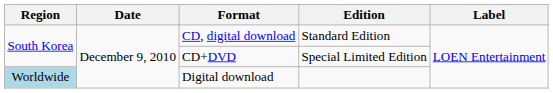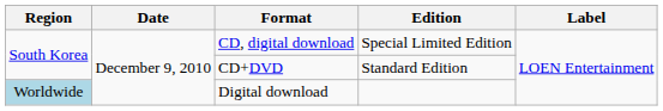 <table class="wikitable">
 <tr>
 <th style="text-align:center;">Region</th>
 <th style="text-align:center;">Date</th>
 <th style="text-align:center;">Format</th>
 <th style="text-align:center;">Edition</th>
 <th style="text-align:center;">Label</th>
 </tr>
 <tr>
 <td style="text-align:center;" rowspan="2"><a href='#'>South Korea</a></td>
 <td style="text-align:center;" rowspan="3">December 9, 2010</td>
 <td><a href='#'>CD</a>, <a href='#'>digital download</a></td>
-<td>Standard Edition</td>
+<td>Special Limited Edition</td>
 <td rowspan="3"><a href='#'>LOEN Entertainment</a></td>
 </tr>
 <tr>
 <td>CD+<a href='#'>DVD</a></td>
-<td>Special Limited Edition</td>
+<td>Standard Edition</td>
 </tr>
 <tr>
 <td style="background: lightblue; text-align:center;">Worldwide</td>
 <td>Digital download</td>
 <td></td>
 </tr>
 </table>
